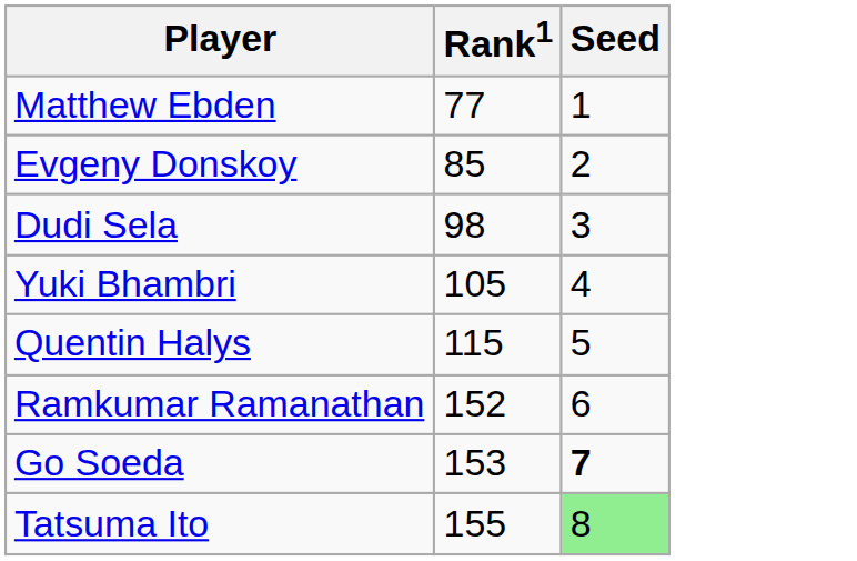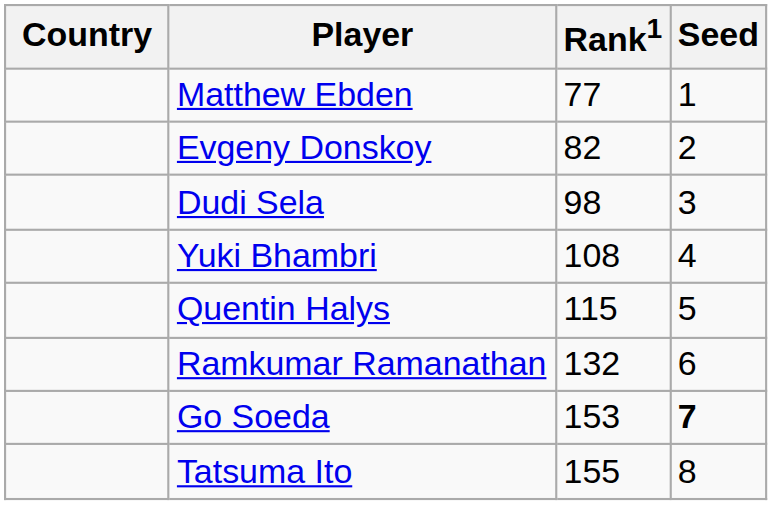 <table class="sortable wikitable">
 <tr>
+<th width="70">Country</th>
 <th width="175">Player</th>
 <th>Rank<sup>1</sup></th>
 <th>Seed</th>
 </tr>
 <tr>
+<td></td>
 <td><a href='#'>Matthew Ebden</a></td>
 <td>77</td>
 <td>1</td>
 </tr>
 <tr>
+<td></td>
 <td><a href='#'>Evgeny Donskoy</a></td>
-<td>85</td>
+<td>82</td>
 <td>2</td>
 </tr>
 <tr>
+<td></td>
 <td><a href='#'>Dudi Sela</a></td>
 <td>98</td>
 <td>3</td>
 </tr>
 <tr>
+<td></td>
 <td><a href='#'>Yuki Bhambri</a></td>
-<td>105</td>
+<td>108</td>
 <td>4</td>
 </tr>
 <tr>
+<td></td>
 <td><a href='#'>Quentin Halys</a></td>
 <td>115</td>
 <td>5</td>
 </tr>
 <tr>
+<td></td>
 <td><a href='#'>Ramkumar Ramanathan</a></td>
-<td>152</td>
+<td>132</td>
 <td>6</td>
 </tr>
 <tr>
+<td></td>
 <td><a href='#'>Go Soeda</a></td>
 <td>153</td>
 <td><strong>7</strong></td>
 </tr>
 <tr>
+<td></td>
 <td><a href='#'>Tatsuma Ito</a></td>
 <td>155</td>
-<td style="background: lightgreen;">8</td>
+<td>8</td>
 </tr>
 </table>
